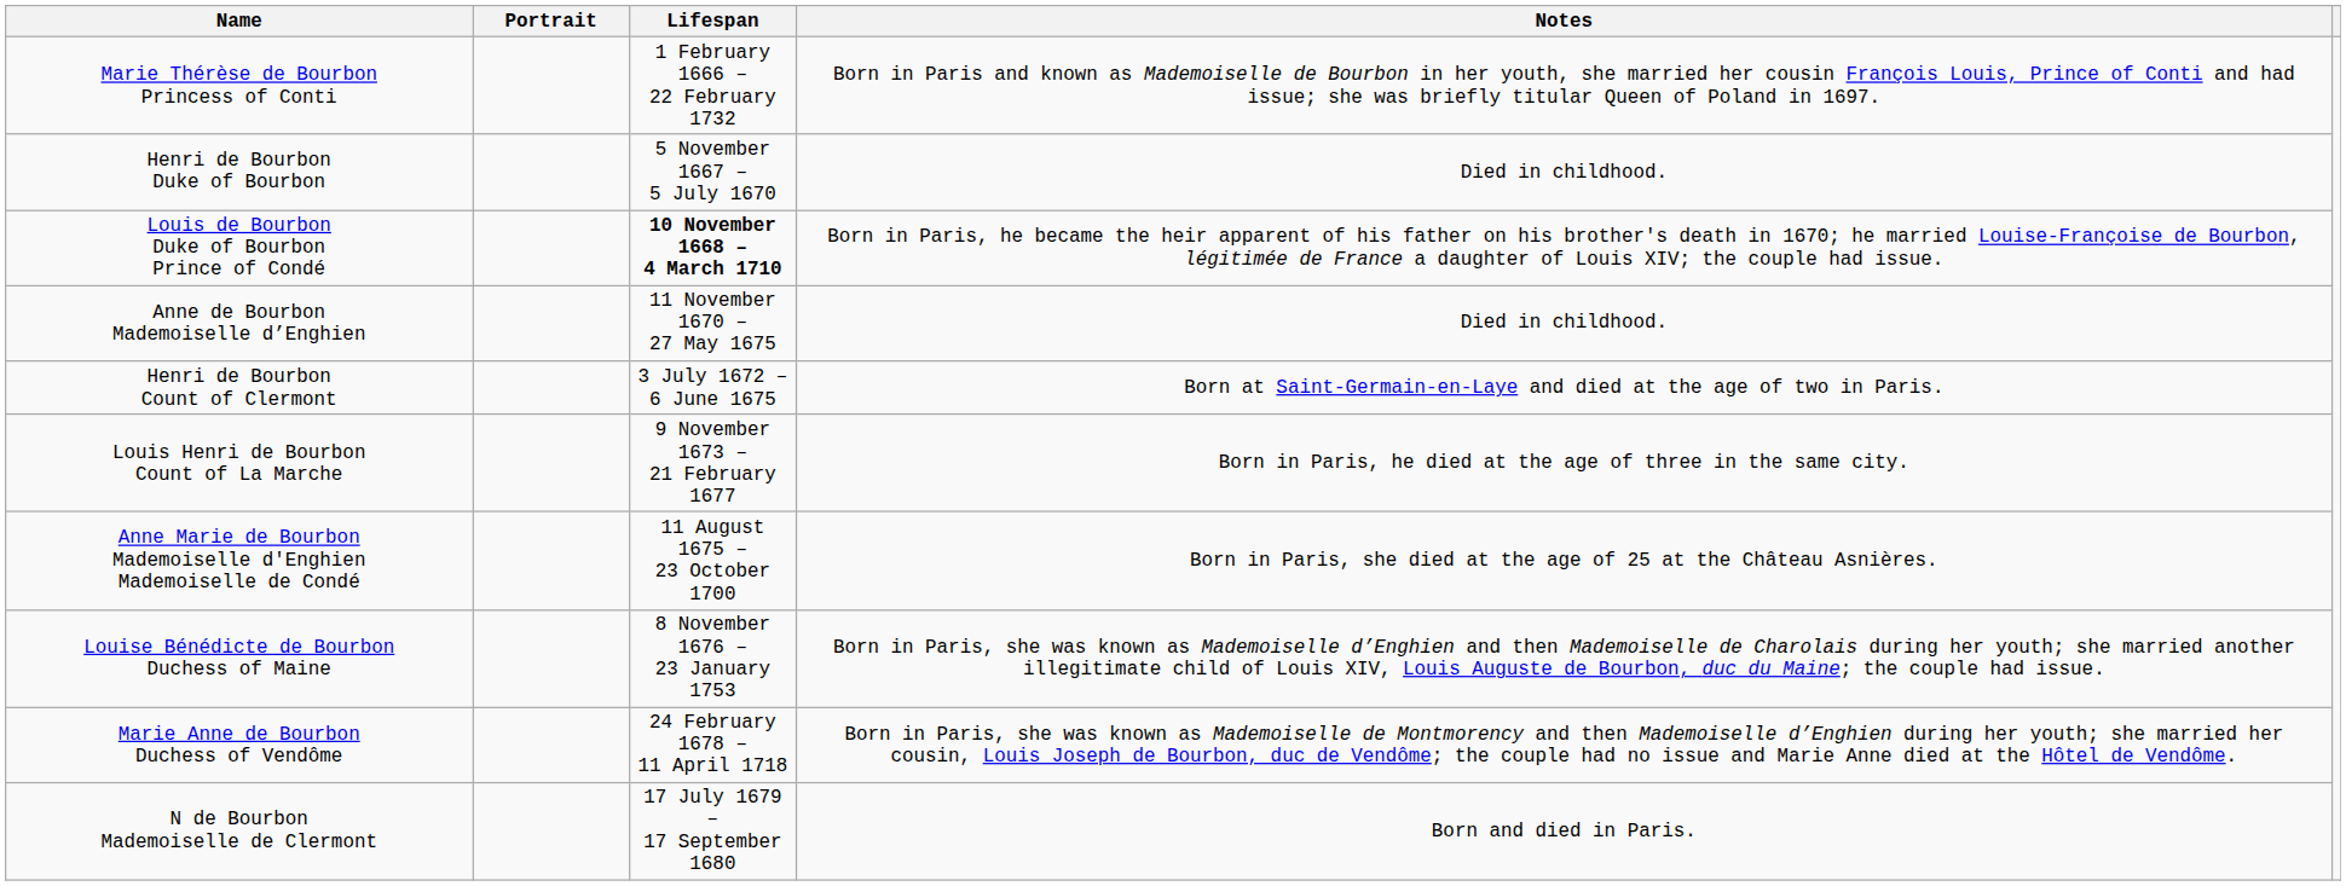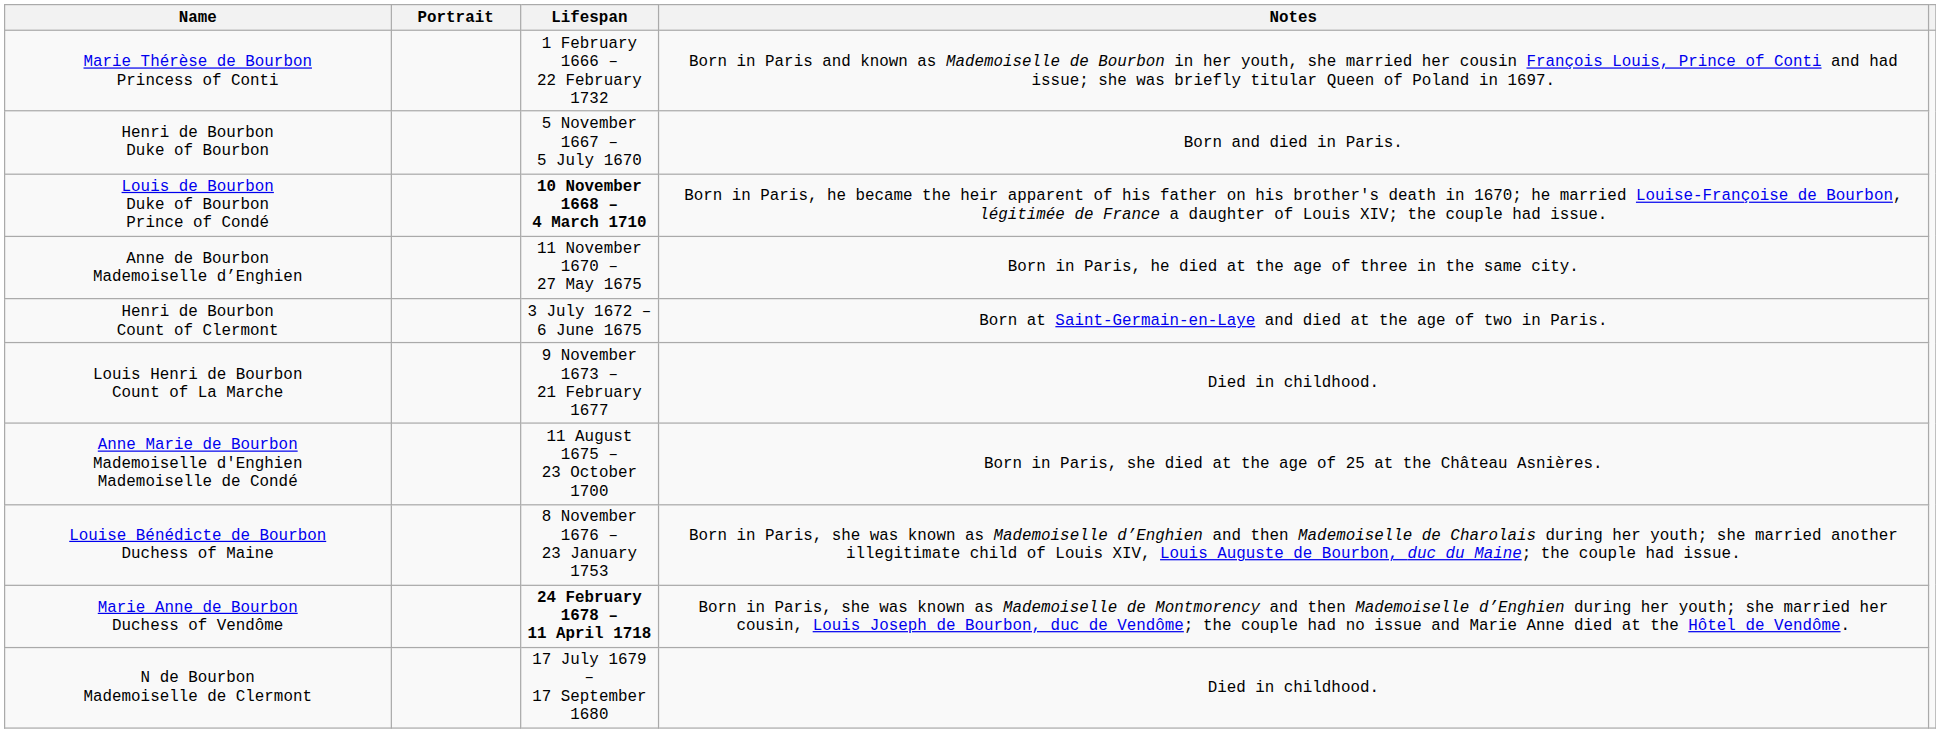 <table style="text-align:center; width:100%" class="wikitable">
 <tr>
 <th width=20%>Name</th>
 <th width=100px>Portrait</th>
 <th>Lifespan</th>
 <th>Notes</th>
 <th></th>
 </tr>
 <tr>
 <td><a href='#'>Marie Thérèse de Bourbon</a><br>Princess of Conti</td>
 <td></td>
 <td>1 February 1666 –<br> 22 February 1732</td>
 <td>Born in Paris and known as <em>Mademoiselle de Bourbon</em> in her youth, she married her cousin <a href='#'>François Louis, Prince of Conti</a> and had issue; she was briefly titular Queen of Poland in 1697.</td>
 </tr>
 <tr>
 <td>Henri de Bourbon<br>Duke of Bourbon</td>
 <td></td>
 <td>5 November 1667 –<br> 5 July 1670</td>
-<td>Died in childhood.</td>
+<td>Born and died in Paris.</td>
 </tr>
 <tr>
 <td><a href='#'>Louis de Bourbon</a><br>Duke of Bourbon<br>Prince of Condé</td>
 <td></td>
 <td><strong>10 November 1668 –<br> 4 March 1710</strong></td>
 <td>Born in Paris, he became the heir apparent of his father on his brother's death in 1670; he married <a href='#'>Louise-Françoise de Bourbon</a>, <em>légitimée de France</em> a daughter of Louis XIV; the couple had issue.</td>
 </tr>
 <tr>
 <td>Anne de Bourbon<br> Mademoiselle d’Enghien</td>
 <td></td>
 <td>11 November 1670 –<br> 27 May 1675</td>
-<td>Died in childhood.</td>
+<td>Born in Paris, he died at the age of three in the same city.</td>
 </tr>
 <tr>
 <td>Henri de Bourbon<br>Count of Clermont</td>
 <td></td>
 <td>3 July 1672 –<br> 6 June 1675</td>
 <td>Born at <a href='#'>Saint-Germain-en-Laye</a> and died at the age of two in Paris.</td>
 </tr>
 <tr>
 <td>Louis Henri de Bourbon<br>Count of La Marche</td>
 <td></td>
 <td>9 November 1673 –<br>21 February 1677</td>
-<td>Born in Paris, he died at the age of three in the same city.</td>
+<td>Died in childhood.</td>
 </tr>
 <tr>
 <td><a href='#'>Anne Marie de Bourbon</a><br>Mademoiselle d'Enghien<br>Mademoiselle de Condé</td>
 <td></td>
 <td>11 August 1675 –<br> 23 October 1700</td>
 <td>Born in Paris, she died at the age of 25 at the Château Asnières.</td>
 </tr>
 <tr>
 <td><a href='#'>Louise Bénédicte de Bourbon</a><br>Duchess of Maine</td>
 <td></td>
 <td>8 November 1676 – <br> 23 January 1753</td>
 <td>Born in Paris, she was known as <em>Mademoiselle d’Enghien</em> and then <em>Mademoiselle de Charolais</em> during her youth; she married another illegitimate child of Louis XIV, <a href='#'>Louis Auguste de Bourbon, <em>duc du Maine</em></a>; the couple had issue.</td>
 </tr>
 <tr>
 <td><a href='#'>Marie Anne de Bourbon</a><br>Duchess of Vendôme</td>
 <td></td>
-<td>24 February 1678 –<br> 11 April 1718</td>
+<td><strong>24 February 1678 –<br> 11 April 1718</strong></td>
 <td>Born in Paris, she was known as <em>Mademoiselle de Montmorency</em> and then <em>Mademoiselle d’Enghien</em> during her youth; she married her cousin, <a href='#'>Louis Joseph de Bourbon, duc de Vendôme</a>; the couple had no issue and Marie Anne died at the <a href='#'>Hôtel de Vendôme</a>.</td>
 </tr>
 <tr>
 <td>N de Bourbon<br>Mademoiselle de Clermont</td>
 <td></td>
 <td>17 July 1679 –<br> 17 September 1680</td>
-<td>Born and died in Paris.</td>
+<td>Died in childhood.</td>
 </tr>
 </table>
